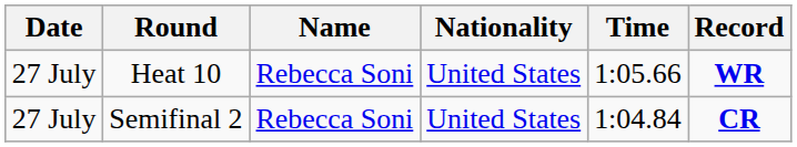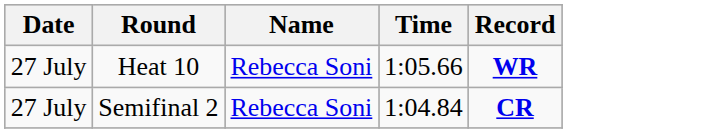 <table class="wikitable" style="text-align:center">
 <tr>
 <th>Date</th>
 <th>Round</th>
 <th>Name</th>
-<th>Nationality</th>
 <th>Time</th>
 <th>Record</th>
 </tr>
 <tr>
 <td>27 July</td>
 <td>Heat 10</td>
 <td align="left"><a href='#'>Rebecca Soni</a></td>
-<td align="left"> <a href='#'>United States</a></td>
 <td>1:05.66</td>
 <td><strong><a href='#'>WR</a></strong></td>
 </tr>
 <tr>
 <td>27 July</td>
 <td>Semifinal 2</td>
 <td align="left"><a href='#'>Rebecca Soni</a></td>
-<td align="left"> <a href='#'>United States</a></td>
 <td>1:04.84</td>
 <td><strong><a href='#'>CR</a></strong></td>
 </tr>
 </table>
